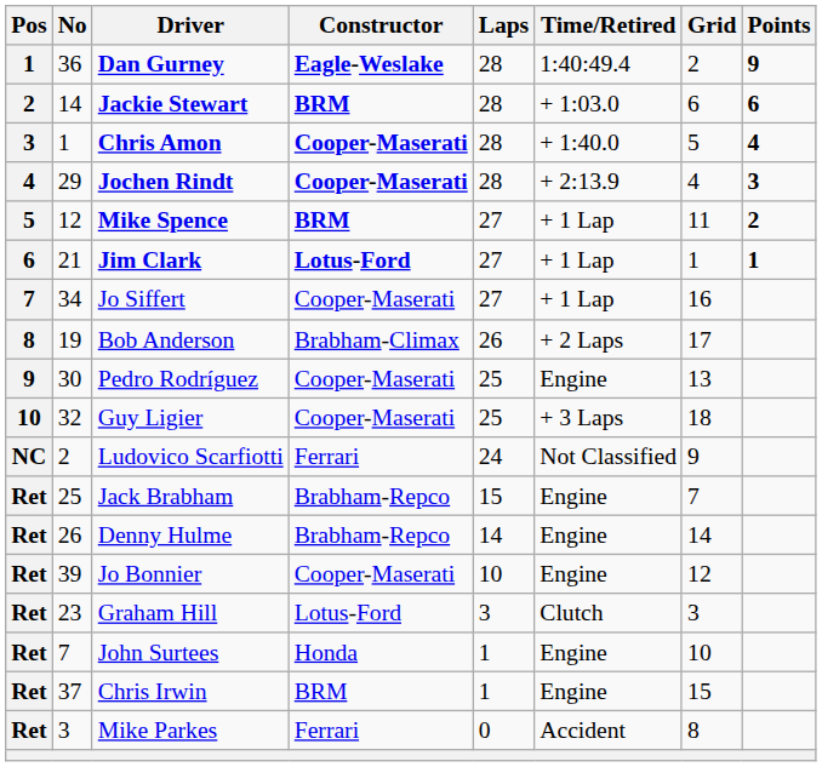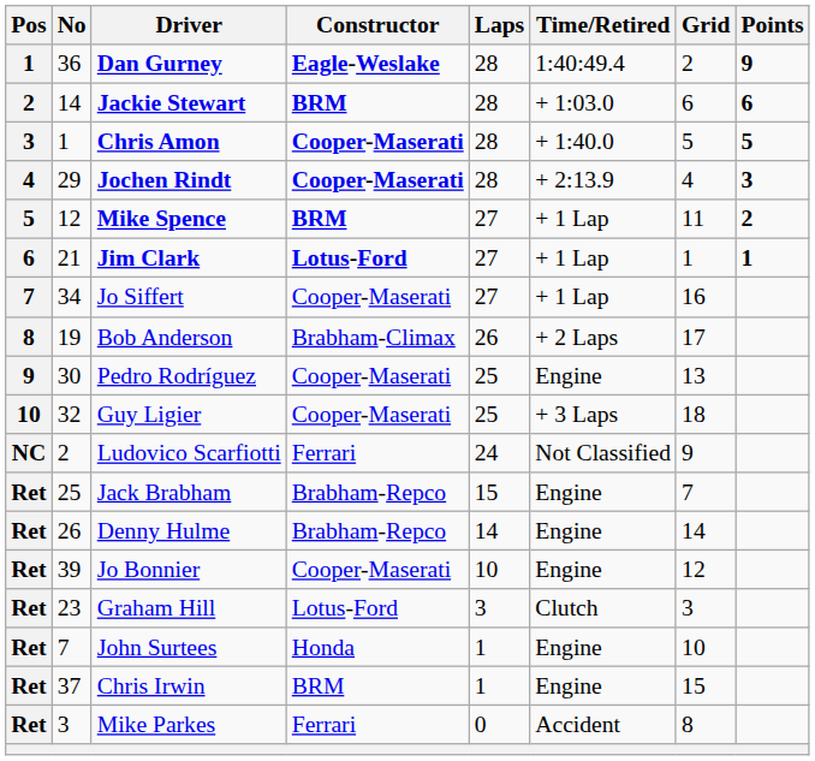 <table class="wikitable" style="font-size: 95%;">
 <tr>
 <th>Pos</th>
 <th>No</th>
 <th>Driver</th>
 <th>Constructor</th>
 <th>Laps</th>
 <th>Time/Retired</th>
 <th>Grid</th>
 <th>Points</th>
 </tr>
 <tr>
 <th>1</th>
 <td>36</td>
 <td> <strong><a href='#'>Dan Gurney</a></strong></td>
 <td><strong><a href='#'>Eagle</a>-<a href='#'>Weslake</a></strong></td>
 <td>28</td>
 <td>1:40:49.4</td>
 <td>2</td>
 <td><strong>9</strong></td>
 </tr>
 <tr>
 <th>2</th>
 <td>14</td>
 <td> <strong><a href='#'>Jackie Stewart</a></strong></td>
 <td><strong><a href='#'>BRM</a></strong></td>
 <td>28</td>
 <td>+ 1:03.0</td>
 <td>6</td>
 <td><strong>6</strong></td>
 </tr>
 <tr>
 <th>3</th>
 <td>1</td>
 <td> <strong><a href='#'>Chris Amon</a></strong></td>
 <td><strong><a href='#'>Cooper</a>-<a href='#'>Maserati</a></strong></td>
 <td>28</td>
 <td>+ 1:40.0</td>
 <td>5</td>
-<td><strong>4</strong></td>
+<td><strong>5</strong></td>
 </tr>
 <tr>
 <th>4</th>
 <td>29</td>
 <td> <strong><a href='#'>Jochen Rindt</a></strong></td>
 <td><strong><a href='#'>Cooper</a>-<a href='#'>Maserati</a></strong></td>
 <td>28</td>
 <td>+ 2:13.9</td>
 <td>4</td>
 <td><strong>3</strong></td>
 </tr>
 <tr>
 <th>5</th>
 <td>12</td>
 <td> <strong><a href='#'>Mike Spence</a></strong></td>
 <td><strong><a href='#'>BRM</a></strong></td>
 <td>27</td>
 <td>+ 1 Lap</td>
 <td>11</td>
 <td><strong>2</strong></td>
 </tr>
 <tr>
 <th>6</th>
 <td>21</td>
 <td> <strong><a href='#'>Jim Clark</a></strong></td>
 <td><strong><a href='#'>Lotus</a>-<a href='#'>Ford</a></strong></td>
 <td>27</td>
 <td>+ 1 Lap</td>
 <td>1</td>
 <td><strong>1</strong></td>
 </tr>
 <tr>
 <th>7</th>
 <td>34</td>
 <td> <a href='#'>Jo Siffert</a></td>
 <td><a href='#'>Cooper</a>-<a href='#'>Maserati</a></td>
 <td>27</td>
 <td>+ 1 Lap</td>
 <td>16</td>
 <td> </td>
 </tr>
 <tr>
 <th>8</th>
 <td>19</td>
 <td> <a href='#'>Bob Anderson</a></td>
 <td><a href='#'>Brabham</a>-<a href='#'>Climax</a></td>
 <td>26</td>
 <td>+ 2 Laps</td>
 <td>17</td>
 <td> </td>
 </tr>
 <tr>
 <th>9</th>
 <td>30</td>
 <td> <a href='#'>Pedro Rodríguez</a></td>
 <td><a href='#'>Cooper</a>-<a href='#'>Maserati</a></td>
 <td>25</td>
 <td>Engine</td>
 <td>13</td>
 <td> </td>
 </tr>
 <tr>
 <th>10</th>
 <td>32</td>
 <td> <a href='#'>Guy Ligier</a></td>
 <td><a href='#'>Cooper</a>-<a href='#'>Maserati</a></td>
 <td>25</td>
 <td>+ 3 Laps</td>
 <td>18</td>
 <td> </td>
 </tr>
 <tr>
 <th>NC</th>
 <td>2</td>
 <td> <a href='#'>Ludovico Scarfiotti</a></td>
 <td><a href='#'>Ferrari</a></td>
 <td>24</td>
 <td>Not Classified</td>
 <td>9</td>
 <td> </td>
 </tr>
 <tr>
 <th>Ret</th>
 <td>25</td>
 <td> <a href='#'>Jack Brabham</a></td>
 <td><a href='#'>Brabham</a>-<a href='#'>Repco</a></td>
 <td>15</td>
 <td>Engine</td>
 <td>7</td>
 <td> </td>
 </tr>
 <tr>
 <th>Ret</th>
 <td>26</td>
 <td> <a href='#'>Denny Hulme</a></td>
 <td><a href='#'>Brabham</a>-<a href='#'>Repco</a></td>
 <td>14</td>
 <td>Engine</td>
 <td>14</td>
 <td> </td>
 </tr>
 <tr>
 <th>Ret</th>
 <td>39</td>
 <td> <a href='#'>Jo Bonnier</a></td>
 <td><a href='#'>Cooper</a>-<a href='#'>Maserati</a></td>
 <td>10</td>
 <td>Engine</td>
 <td>12</td>
 <td> </td>
 </tr>
 <tr>
 <th>Ret</th>
 <td>23</td>
 <td> <a href='#'>Graham Hill</a></td>
 <td><a href='#'>Lotus</a>-<a href='#'>Ford</a></td>
 <td>3</td>
 <td>Clutch</td>
 <td>3</td>
 <td> </td>
 </tr>
 <tr>
 <th>Ret</th>
 <td>7</td>
 <td> <a href='#'>John Surtees</a></td>
 <td><a href='#'>Honda</a></td>
 <td>1</td>
 <td>Engine</td>
 <td>10</td>
 <td> </td>
 </tr>
 <tr>
 <th>Ret</th>
 <td>37</td>
 <td> <a href='#'>Chris Irwin</a></td>
 <td><a href='#'>BRM</a></td>
 <td>1</td>
 <td>Engine</td>
 <td>15</td>
 <td> </td>
 </tr>
 <tr>
 <th>Ret</th>
 <td>3</td>
 <td> <a href='#'>Mike Parkes</a></td>
 <td><a href='#'>Ferrari</a></td>
 <td>0</td>
 <td>Accident</td>
 <td>8</td>
 <td> </td>
 </tr>
 <tr>
 <th colspan="8"></th>
 </tr>
 </table>
